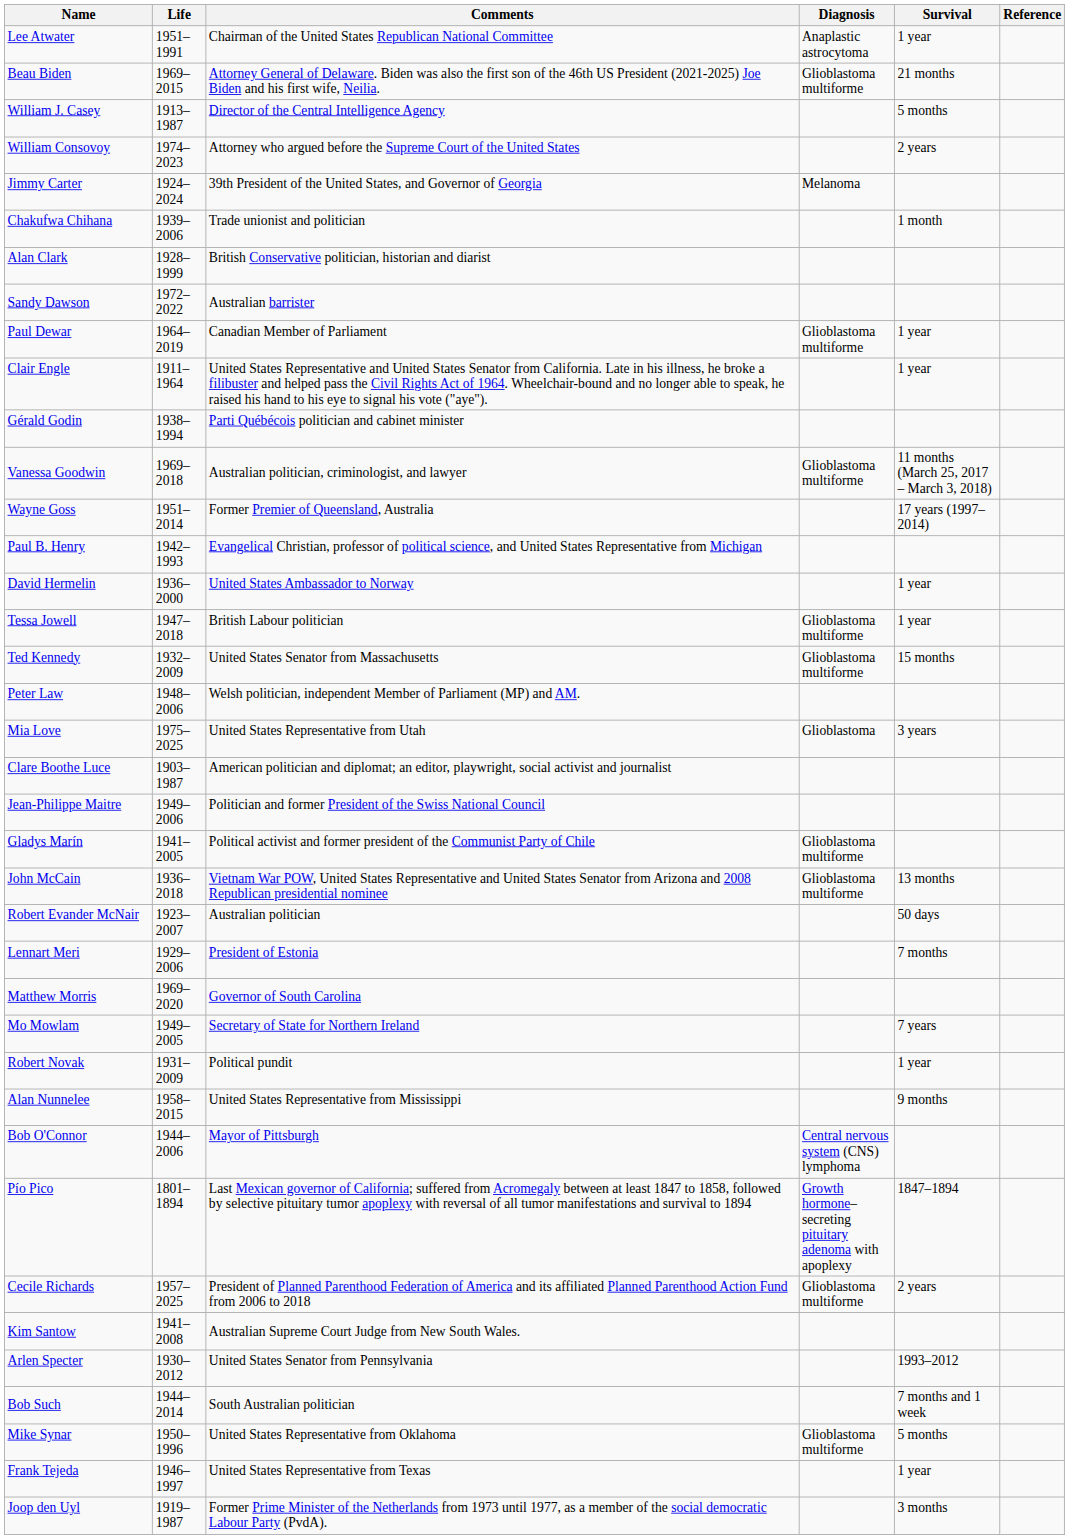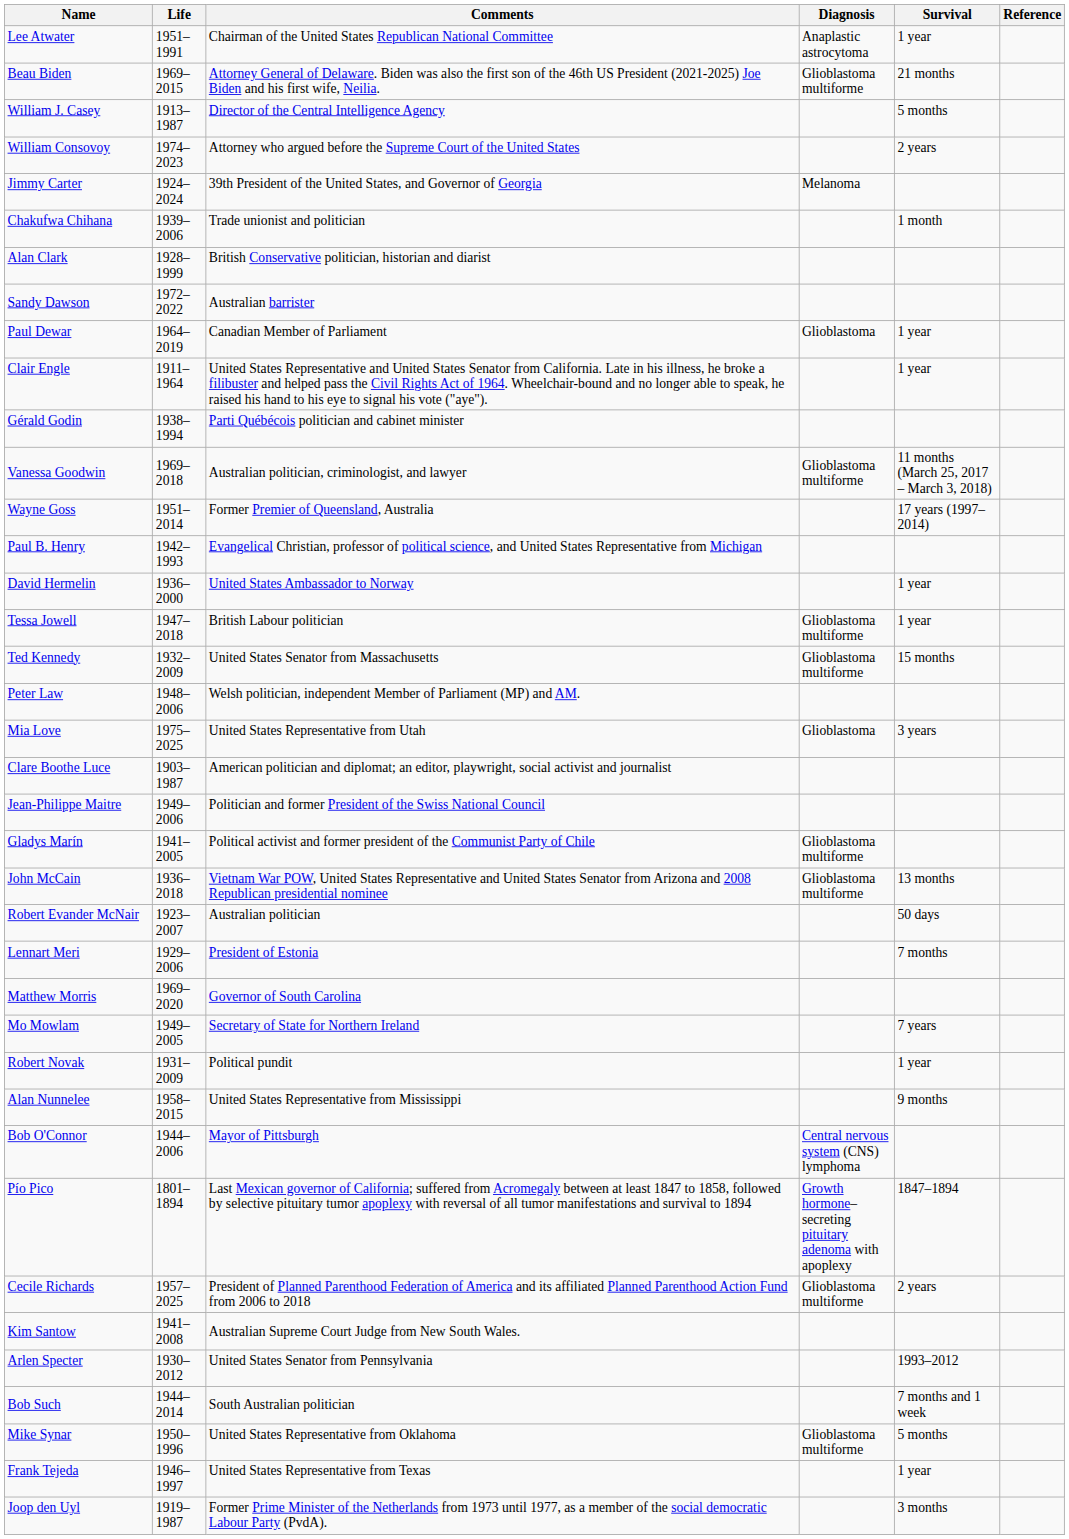 <table class="sortable wikitable">
 <tr>
 <th style="width:14%;">Name</th>
 <th style="width:5%;">Life</th>
 <th style="width:56%;">Comments</th>
 <th style="width:9%;">Diagnosis</th>
 <th style="width:10%;">Survival</th>
 <th style="width:6%;">Reference</th>
 </tr>
 <tr valign="top">
 <td><a href='#'>Lee Atwater</a></td>
 <td>1951–1991</td>
 <td>Chairman of the United States <a href='#'>Republican National Committee</a></td>
 <td>Anaplastic astrocytoma</td>
 <td>1 year</td>
 <td></td>
 </tr>
 <tr valign="top">
 <td><a href='#'>Beau Biden</a></td>
 <td>1969–2015</td>
 <td><a href='#'>Attorney General of Delaware</a>. Biden was also the first son of the 46th US President (2021-2025) <a href='#'>Joe Biden</a> and his first wife, <a href='#'>Neilia</a>.</td>
 <td>Glioblastoma multiforme</td>
 <td>21 months</td>
 <td></td>
 </tr>
 <tr valign="top">
 <td><a href='#'>William J. Casey</a></td>
 <td>1913–1987</td>
 <td><a href='#'>Director of the Central Intelligence Agency</a></td>
 <td></td>
 <td>5 months</td>
 <td></td>
 </tr>
 <tr valign="top">
 <td><a href='#'>William Consovoy</a></td>
 <td>1974–2023</td>
 <td>Attorney who argued before the <a href='#'>Supreme Court of the United States</a></td>
 <td></td>
 <td>2 years</td>
 <td></td>
 </tr>
 <tr valign="top">
 <td><a href='#'>Jimmy Carter</a></td>
 <td>1924–2024</td>
 <td>39th President of the United States, and Governor of <a href='#'>Georgia</a></td>
 <td>Melanoma</td>
 <td></td>
 <td></td>
 </tr>
 <tr valign="top">
 <td><a href='#'>Chakufwa Chihana</a></td>
 <td>1939–2006</td>
 <td>Trade unionist and politician</td>
 <td></td>
 <td>1 month</td>
 <td></td>
 </tr>
 <tr valign="top">
 <td><a href='#'>Alan Clark</a></td>
 <td>1928–1999</td>
 <td>British <a href='#'>Conservative</a> politician, historian and diarist</td>
 <td></td>
 <td></td>
 <td></td>
 </tr>
 <tr>
 <td><a href='#'>Sandy Dawson</a></td>
 <td>1972–2022</td>
 <td>Australian <a href='#'>barrister</a></td>
 <td></td>
 <td></td>
 <td></td>
 </tr>
 <tr valign="top">
 <td><a href='#'>Paul Dewar</a></td>
 <td>1964–2019</td>
 <td>Canadian Member of Parliament</td>
-<td>Glioblastoma multiforme</td>
+<td>Glioblastoma</td>
 <td>1 year</td>
 <td></td>
 </tr>
 <tr valign="top">
 <td><a href='#'>Clair Engle</a></td>
 <td>1911–1964</td>
 <td>United States Representative and United States Senator from California. Late in his illness, he broke a <a href='#'>filibuster</a> and helped pass the <a href='#'>Civil Rights Act of 1964</a>. Wheelchair-bound and no longer able to speak, he raised his hand to his eye to signal his vote ("aye").</td>
 <td></td>
 <td>1 year</td>
 <td></td>
 </tr>
 <tr valign="top">
 <td><a href='#'>Gérald Godin</a></td>
 <td>1938–1994</td>
 <td><a href='#'>Parti Québécois</a> politician and cabinet minister</td>
 <td></td>
 <td></td>
 <td></td>
 </tr>
 <tr>
 <td><a href='#'>Vanessa Goodwin</a></td>
 <td>1969–2018</td>
 <td>Australian politician, criminologist, and lawyer</td>
 <td>Glioblastoma multiforme</td>
 <td>11 months (March 25, 2017 – March 3, 2018)</td>
 <td></td>
 </tr>
 <tr valign="top">
 <td><a href='#'>Wayne Goss</a></td>
 <td>1951–2014</td>
 <td>Former <a href='#'>Premier of Queensland</a>, Australia</td>
 <td></td>
 <td>17 years (1997–2014)</td>
 <td></td>
 </tr>
 <tr valign="top">
 <td><a href='#'>Paul B. Henry</a></td>
 <td>1942–1993</td>
 <td><a href='#'>Evangelical</a> Christian, professor of <a href='#'>political science</a>, and United States Representative from <a href='#'>Michigan</a></td>
 <td></td>
 <td></td>
 <td></td>
 </tr>
 <tr valign="top">
 <td><a href='#'>David Hermelin</a></td>
 <td>1936–2000</td>
 <td><a href='#'>United States Ambassador to Norway</a></td>
 <td></td>
 <td>1 year</td>
 <td></td>
 </tr>
 <tr valign="top">
 <td><a href='#'>Tessa Jowell</a></td>
 <td>1947–2018</td>
 <td>British Labour politician</td>
 <td>Glioblastoma multiforme</td>
 <td>1 year</td>
 <td></td>
 </tr>
 <tr valign="top">
 <td><a href='#'>Ted Kennedy</a></td>
 <td>1932–2009</td>
 <td>United States Senator from  Massachusetts</td>
 <td>Glioblastoma multiforme</td>
 <td>15 months</td>
 <td></td>
 </tr>
 <tr valign="top">
 <td><a href='#'>Peter Law</a></td>
 <td>1948–2006</td>
 <td>Welsh politician, independent Member of Parliament (MP) and <a href='#'>AM</a>.</td>
 <td></td>
 <td></td>
 <td></td>
 </tr>
 <tr valign="top">
 <td><a href='#'>Mia Love</a></td>
 <td>1975–2025</td>
 <td>United States Representative from Utah</td>
 <td>Glioblastoma</td>
 <td>3 years</td>
 <td></td>
 </tr>
 <tr valign="top">
 <td><a href='#'>Clare Boothe Luce</a></td>
 <td>1903–1987</td>
 <td>American politician and diplomat; an editor, playwright, social activist and journalist</td>
 <td></td>
 <td></td>
 <td></td>
 </tr>
 <tr valign="top">
 <td><a href='#'>Jean-Philippe Maitre</a></td>
 <td>1949–2006</td>
 <td>Politician and former <a href='#'>President of the Swiss National Council</a></td>
 <td></td>
 <td></td>
 <td></td>
 </tr>
 <tr valign="top">
 <td><a href='#'>Gladys Marín</a></td>
 <td>1941–2005</td>
 <td>Political activist and former president of the <a href='#'>Communist Party of Chile</a></td>
 <td>Glioblastoma multiforme</td>
 <td></td>
 <td></td>
 </tr>
 <tr valign="top">
 <td><a href='#'>John McCain</a></td>
 <td>1936–2018</td>
 <td><a href='#'>Vietnam War POW</a>, United States Representative and United States Senator from Arizona and <a href='#'>2008 Republican presidential nominee</a></td>
 <td>Glioblastoma multiforme</td>
 <td>13 months</td>
 <td></td>
 </tr>
 <tr valign="top">
 <td><a href='#'>Robert Evander McNair</a></td>
 <td>1923–2007</td>
 <td>Australian politician</td>
 <td></td>
 <td>50 days</td>
 <td></td>
 </tr>
 <tr valign="top">
 <td><a href='#'>Lennart Meri</a></td>
 <td>1929–2006</td>
 <td><a href='#'>President of Estonia</a></td>
 <td></td>
 <td>7 months</td>
 <td></td>
 </tr>
 <tr>
 <td><a href='#'>Matthew Morris</a></td>
 <td>1969–2020</td>
 <td><a href='#'>Governor of South Carolina</a></td>
 <td></td>
 <td></td>
 <td></td>
 </tr>
 <tr valign="top">
 <td><a href='#'>Mo Mowlam</a></td>
 <td>1949–2005</td>
 <td><a href='#'>Secretary of State for Northern Ireland</a></td>
 <td></td>
 <td>7 years</td>
 <td></td>
 </tr>
 <tr valign="top">
 <td><a href='#'>Robert Novak</a></td>
 <td>1931–2009</td>
 <td>Political pundit</td>
 <td></td>
 <td>1 year</td>
 <td></td>
 </tr>
 <tr valign="top">
 <td><a href='#'>Alan Nunnelee</a></td>
 <td>1958–2015</td>
 <td>United States Representative from Mississippi</td>
 <td></td>
 <td>9 months</td>
 <td></td>
 </tr>
 <tr valign="top">
 <td><a href='#'>Bob O'Connor</a></td>
 <td>1944–2006</td>
 <td><a href='#'>Mayor of Pittsburgh</a></td>
 <td><a href='#'>Central nervous system</a> (CNS) lymphoma</td>
 <td></td>
 <td></td>
 </tr>
 <tr valign="top">
 <td><a href='#'>Pío Pico</a></td>
 <td>1801–1894</td>
 <td>Last <a href='#'>Mexican governor of California</a>; suffered from <a href='#'>Acromegaly</a> between at least 1847 to 1858, followed by selective pituitary tumor <a href='#'>apoplexy</a> with reversal of all tumor manifestations and survival to 1894</td>
 <td><a href='#'>Growth hormone</a>–secreting <a href='#'>pituitary adenoma</a> with apoplexy</td>
 <td>1847–1894</td>
 <td></td>
 </tr>
 <tr valign="top">
 <td><a href='#'>Cecile Richards</a></td>
 <td>1957–2025</td>
 <td>President of <a href='#'>Planned Parenthood Federation of America</a> and its affiliated <a href='#'>Planned Parenthood Action Fund</a> from 2006 to 2018</td>
 <td>Glioblastoma multiforme</td>
 <td>2 years</td>
 <td></td>
 </tr>
 <tr>
 <td><a href='#'>Kim Santow</a></td>
 <td>1941–2008</td>
 <td>Australian Supreme Court Judge from New South Wales.</td>
 <td></td>
 <td></td>
 <td></td>
 </tr>
 <tr valign="top">
 <td><a href='#'>Arlen Specter</a></td>
 <td>1930–2012</td>
 <td>United States Senator from Pennsylvania</td>
 <td></td>
 <td>1993–2012</td>
 <td></td>
 </tr>
 <tr>
 <td><a href='#'>Bob Such</a></td>
 <td>1944–2014</td>
 <td>South Australian politician</td>
 <td></td>
 <td>7 months and 1 week</td>
 <td></td>
 </tr>
 <tr valign="top">
 <td><a href='#'>Mike Synar</a></td>
 <td>1950–1996</td>
 <td>United States Representative from Oklahoma</td>
 <td>Glioblastoma multiforme</td>
 <td>5 months</td>
 <td></td>
 </tr>
 <tr valign="top">
 <td><a href='#'>Frank Tejeda</a></td>
 <td>1946–1997</td>
 <td>United States Representative from Texas</td>
 <td></td>
 <td>1 year</td>
 <td></td>
 </tr>
 <tr valign="top">
 <td><a href='#'>Joop den Uyl</a></td>
 <td>1919–1987</td>
 <td>Former <a href='#'>Prime Minister of the Netherlands</a> from 1973 until 1977, as a member of the <a href='#'>social democratic</a> <a href='#'>Labour Party</a> (PvdA).</td>
 <td></td>
 <td>3 months</td>
 <td></td>
 </tr>
 </table>
